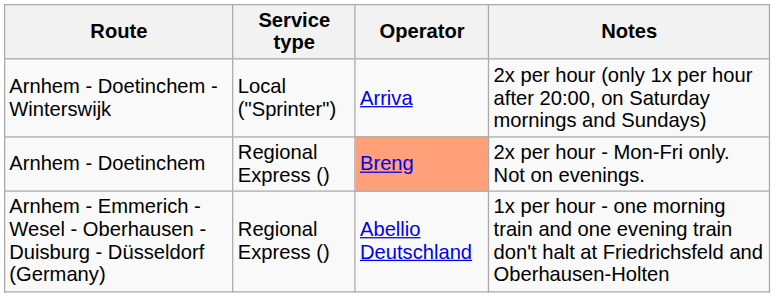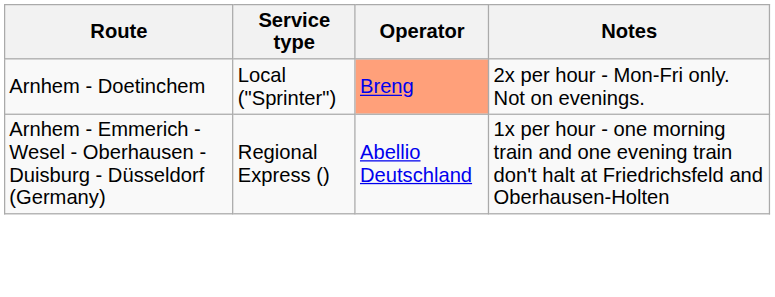 <table class="wikitable">
 <tr>
 <th>Route</th>
 <th>Service type</th>
 <th>Operator</th>
 <th>Notes</th>
 </tr>
 <tr>
-<td>Arnhem - Doetinchem - Winterswijk</td>
+<td>Arnhem - Doetinchem</td>
 <td>Local ("Sprinter")</td>
-<td><a href='#'>Arriva</a></td>
-<td>2x per hour (only 1x per hour after 20:00, on Saturday mornings and Sundays)</td>
-</tr>
-<tr>
-<td>Arnhem - Doetinchem</td>
-<td>Regional Express ()</td>
 <td style="background: lightsalmon;"><a href='#'>Breng</a></td>
 <td>2x per hour - Mon-Fri only. Not on evenings.</td>
 </tr>
 <tr>
 <td>Arnhem - Emmerich - Wesel - Oberhausen - Duisburg - Düsseldorf (Germany)</td>
 <td>Regional Express ()</td>
 <td><a href='#'>Abellio Deutschland</a></td>
 <td>1x per hour - one morning train and one evening train don't halt at Friedrichsfeld and Oberhausen-Holten</td>
 </tr>
 </table>
